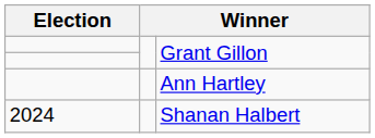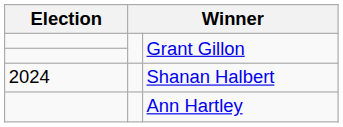 <table class=wikitable>
 <tr>
 <th width=100>Election</th>
 <th width=175 colspan=2>Winner</th>
 </tr>
 <tr>
 <td></td>
 <td rowspan=2 width=5 bgcolor=></td>
 <td rowspan=2><a href='#'>Grant Gillon</a></td>
 </tr>
 <tr>
 <td></td>
 </tr>
 <tr>
+<td>2024</td>
+<td bgcolor=></td>
+<td><a href='#'>Shanan Halbert</a></td>
+</tr>
+<tr>
 <td></td>
 <td bgcolor=></td>
 <td><a href='#'>Ann Hartley</a></td>
 </tr>
-<tr>
-<td>2024</td>
-<td bgcolor=></td>
-<td><a href='#'>Shanan Halbert</a></td>
-</tr>
 </table>
